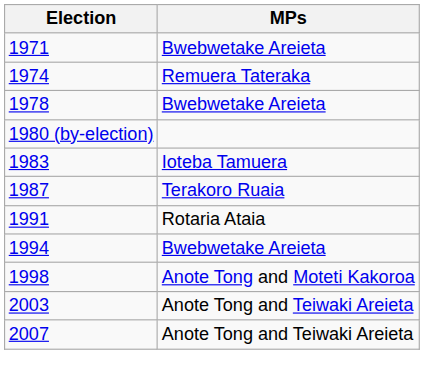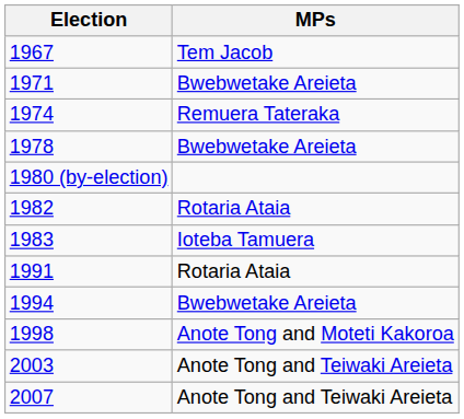 <table class="wikitable sortable">
 <tr>
 <th>Election</th>
 <th>MPs</th>
+</tr>
+<tr>
+<td><a href='#'>1967</a></td>
+<td><a href='#'>Tem Jacob</a></td>
 </tr>
 <tr>
 <td><a href='#'>1971</a></td>
 <td><a href='#'>Bwebwetake Areieta</a></td>
 </tr>
 <tr>
 <td><a href='#'>1974</a></td>
 <td><a href='#'>Remuera Tateraka</a></td>
 </tr>
 <tr>
 <td><a href='#'>1978</a></td>
 <td><a href='#'>Bwebwetake Areieta</a></td>
 </tr>
 <tr>
 <td><a href='#'>1980 (by-election)</a></td>
 <td></td>
 </tr>
 <tr>
+<td><a href='#'>1982</a></td>
+<td><a href='#'>Rotaria Ataia</a></td>
+</tr>
+<tr>
 <td><a href='#'>1983</a></td>
 <td><a href='#'>Ioteba Tamuera</a></td>
-</tr>
-<tr>
-<td><a href='#'>1987</a></td>
-<td><a href='#'>Terakoro Ruaia</a></td>
 </tr>
 <tr>
 <td><a href='#'>1991</a></td>
 <td>Rotaria Ataia</td>
 </tr>
 <tr>
 <td><a href='#'>1994</a></td>
 <td><a href='#'>Bwebwetake Areieta</a></td>
 </tr>
 <tr>
 <td><a href='#'>1998</a></td>
 <td><a href='#'>Anote Tong</a> and <a href='#'>Moteti Kakoroa</a></td>
 </tr>
 <tr>
 <td><a href='#'>2003</a></td>
 <td>Anote Tong and <a href='#'>Teiwaki Areieta</a></td>
 </tr>
 <tr>
 <td><a href='#'>2007</a></td>
 <td>Anote Tong and Teiwaki Areieta</td>
 </tr>
 </table>
